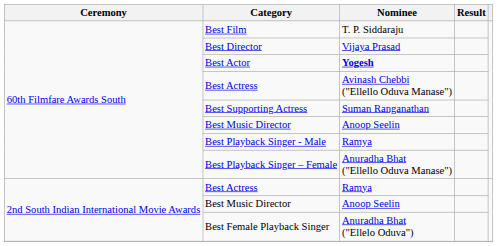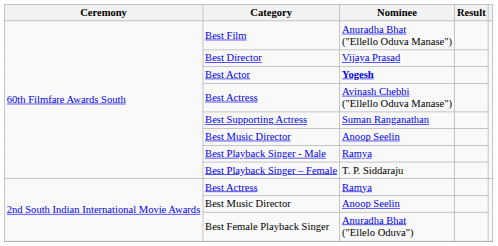 <table class="wikitable">
 <tr>
 <th>Ceremony</th>
 <th>Category</th>
 <th>Nominee</th>
 <th>Result</th>
 <th></th>
 </tr>
 <tr>
 <td rowspan="8"><a href='#'>60th Filmfare Awards South</a></td>
 <td><a href='#'>Best Film</a></td>
-<td>T. P. Siddaraju</td>
+<td><a href='#'>Anuradha Bhat</a><br>("Ellello Oduva Manase")</td>
 <td></td>
 <td rowspan="8"></td>
 </tr>
 <tr>
 <td><a href='#'>Best Director</a></td>
 <td><a href='#'>Vijaya Prasad</a></td>
 <td></td>
 </tr>
 <tr>
 <td><a href='#'>Best Actor</a></td>
 <td><strong><a href='#'>Yogesh</a></strong></td>
 <td></td>
 </tr>
 <tr>
 <td><a href='#'>Best Actress</a></td>
 <td><a href='#'>Avinash Chebbi</a><br>("Ellello Oduva Manase")</td>
 <td></td>
 </tr>
 <tr>
 <td><a href='#'>Best Supporting Actress</a></td>
 <td><a href='#'>Suman Ranganathan</a></td>
 <td></td>
 </tr>
 <tr>
 <td><a href='#'>Best Music Director</a></td>
 <td><a href='#'>Anoop Seelin</a></td>
 <td></td>
 </tr>
 <tr>
 <td><a href='#'>Best Playback Singer - Male</a></td>
 <td><a href='#'>Ramya</a></td>
 <td></td>
 </tr>
 <tr>
 <td><a href='#'>Best Playback Singer – Female</a></td>
-<td><a href='#'>Anuradha Bhat</a><br>("Ellello Oduva Manase")</td>
+<td>T. P. Siddaraju</td>
 <td></td>
 </tr>
 <tr>
 <td rowspan="3"><a href='#'>2nd South Indian International Movie Awards</a></td>
 <td><a href='#'>Best Actress</a></td>
 <td><a href='#'>Ramya</a></td>
 <td></td>
 <td rowspan="3"></td>
 </tr>
 <tr>
 <td>Best Music Director</td>
 <td><a href='#'>Anoop Seelin</a></td>
 <td></td>
 </tr>
 <tr>
 <td>Best Female Playback Singer</td>
 <td><a href='#'>Anuradha Bhat</a><br>("Ellelo Oduva")</td>
 <td></td>
 </tr>
 <tr>
 </tr>
 </table>
